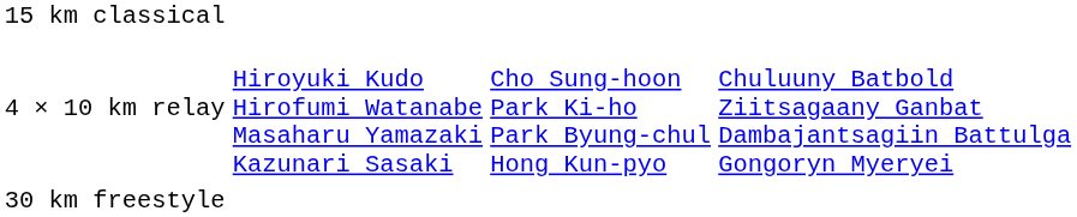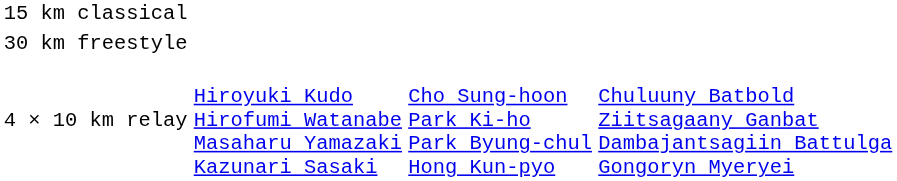 <table>
 <tr>
 <td>15 km classical</td>
+<td></td>
+<td></td>
+<td></td>
+</tr>
+<tr>
+<td>30 km freestyle</td>
 <td></td>
 <td></td>
 <td></td>
 </tr>
 <tr>
 <td>4 × 10 km relay</td>
 <td><br><a href='#'>Hiroyuki Kudo</a><br><a href='#'>Hirofumi Watanabe</a><br><a href='#'>Masaharu Yamazaki</a><br><a href='#'>Kazunari Sasaki</a></td>
 <td><br><a href='#'>Cho Sung-hoon</a><br><a href='#'>Park Ki-ho</a><br><a href='#'>Park Byung-chul</a><br><a href='#'>Hong Kun-pyo</a></td>
 <td><br><a href='#'>Chuluuny Batbold</a><br><a href='#'>Ziitsagaany Ganbat</a><br><a href='#'>Dambajantsagiin Battulga</a><br><a href='#'>Gongoryn Myeryei</a></td>
 </tr>
-<tr>
-<td>30 km freestyle</td>
-<td></td>
-<td></td>
-<td></td>
-</tr>
 </table>
